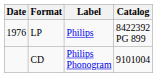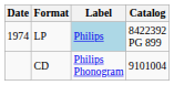 <table class="wikitable">
 <tr>
 <th>Date</th>
 <th>Format</th>
 <th>Label</th>
 <th>Catalog<br></th>
 </tr>
 <tr>
-<td>1976</td>
+<td>1974</td>
 <td>LP</td>
-<td><a href='#'>Philips</a></td>
+<td style="background: lightblue;"><a href='#'>Philips</a></td>
 <td>8422392<br>PG 899</td>
 </tr>
 <tr>
 <td></td>
 <td>CD</td>
 <td><a href='#'>Philips</a><br><a href='#'>Phonogram</a></td>
 <td>9101004</td>
 </tr>
 </table>
